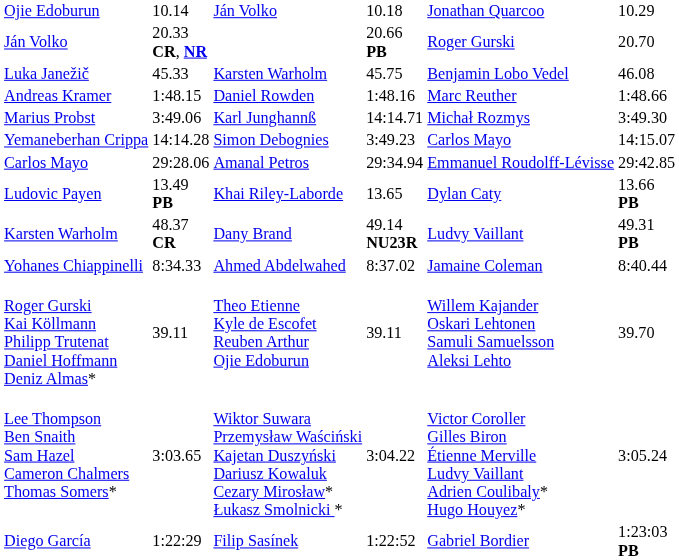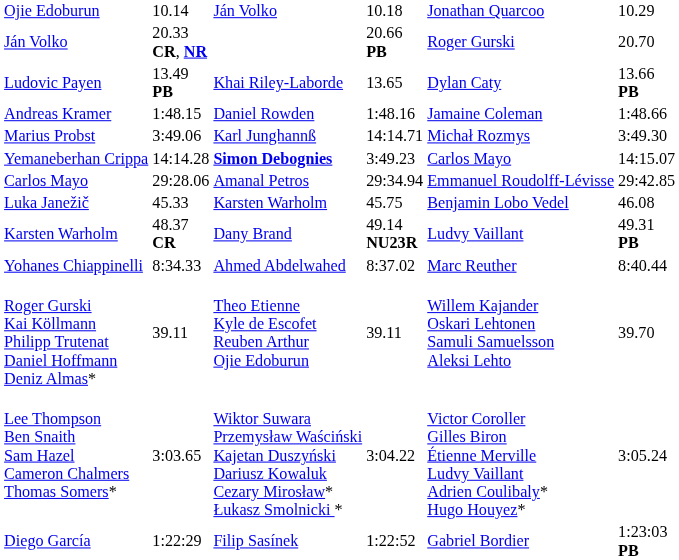 <table>
 <tr>
 <td></td>
 <td><a href='#'>Ojie Edoburun</a> <br> </td>
 <td>10.14</td>
 <td><a href='#'>Ján Volko</a> <br> </td>
 <td>10.18</td>
 <td><a href='#'>Jonathan Quarcoo</a> <br> </td>
 <td>10.29</td>
 </tr>
 <tr>
 <td></td>
 <td><a href='#'>Ján Volko</a> <br> </td>
 <td>20.33<br><strong>CR</strong>, <strong><a href='#'>NR</a></strong></td>
 <td> <br> </td>
 <td>20.66<br><strong>PB</strong></td>
 <td><a href='#'>Roger Gurski</a> <br> </td>
 <td>20.70</td>
 </tr>
 <tr>
 <td></td>
-<td><a href='#'>Luka Janežič</a> <br> </td>
-<td>45.33</td>
-<td><a href='#'>Karsten Warholm</a> <br> </td>
-<td>45.75</td>
-<td><a href='#'>Benjamin Lobo Vedel</a> <br> </td>
-<td>46.08</td>
+<td><a href='#'>Ludovic Payen</a><br></td>
+<td>13.49<br><strong>PB</strong></td>
+<td><a href='#'>Khai Riley-Laborde</a><br></td>
+<td>13.65</td>
+<td><a href='#'>Dylan Caty</a><br></td>
+<td>13.66<br><strong>PB</strong></td>
 </tr>
 <tr>
 <td></td>
 <td><a href='#'>Andreas Kramer</a> <br> </td>
 <td>1:48.15</td>
 <td><a href='#'>Daniel Rowden</a> <br> </td>
 <td>1:48.16</td>
-<td><a href='#'>Marc Reuther</a> <br> </td>
+<td><a href='#'>Jamaine Coleman</a> <br> </td>
 <td>1:48.66</td>
 </tr>
 <tr>
 <td></td>
 <td><a href='#'>Marius Probst</a><br></td>
 <td>3:49.06</td>
 <td><a href='#'>Karl Junghannß</a> <br> </td>
 <td>14:14.71</td>
 <td><a href='#'>Michał Rozmys</a><br></td>
 <td>3:49.30</td>
 </tr>
 <tr>
 <td></td>
 <td><a href='#'>Yemaneberhan Crippa</a> <br></td>
 <td>14:14.28</td>
-<td><a href='#'>Simon Debognies</a> <br></td>
+<td><strong><a href='#'>Simon Debognies</a> <br></strong></td>
 <td>3:49.23</td>
 <td><a href='#'>Carlos Mayo</a> <br></td>
 <td>14:15.07</td>
 </tr>
 <tr>
 <td></td>
 <td><a href='#'>Carlos Mayo</a> <br> </td>
 <td>29:28.06</td>
 <td><a href='#'>Amanal Petros</a> <br> </td>
 <td>29:34.94</td>
 <td><a href='#'>Emmanuel Roudolff-Lévisse</a> <br> </td>
 <td>29:42.85</td>
 </tr>
 <tr>
 <td></td>
-<td><a href='#'>Ludovic Payen</a><br></td>
-<td>13.49<br><strong>PB</strong></td>
-<td><a href='#'>Khai Riley-Laborde</a><br></td>
-<td>13.65</td>
-<td><a href='#'>Dylan Caty</a><br></td>
-<td>13.66<br><strong>PB</strong></td>
+<td><a href='#'>Luka Janežič</a> <br> </td>
+<td>45.33</td>
+<td><a href='#'>Karsten Warholm</a> <br> </td>
+<td>45.75</td>
+<td><a href='#'>Benjamin Lobo Vedel</a> <br> </td>
+<td>46.08</td>
 </tr>
 <tr>
 <td></td>
 <td><a href='#'>Karsten Warholm</a> <br> </td>
 <td>48.37<br><strong>CR</strong></td>
 <td><a href='#'>Dany Brand</a> <br> </td>
 <td>49.14<br><strong>NU23R</strong></td>
 <td><a href='#'>Ludvy Vaillant</a> <br> </td>
 <td>49.31<br><strong>PB</strong></td>
 </tr>
 <tr>
 <td></td>
 <td><a href='#'>Yohanes Chiappinelli</a> <br> </td>
 <td>8:34.33</td>
 <td><a href='#'>Ahmed Abdelwahed</a> <br> </td>
 <td>8:37.02</td>
-<td><a href='#'>Jamaine Coleman</a> <br> </td>
+<td><a href='#'>Marc Reuther</a> <br> </td>
 <td>8:40.44</td>
 </tr>
 <tr>
 <td></td>
 <td><br><a href='#'>Roger Gurski</a><br><a href='#'>Kai Köllmann</a><br><a href='#'>Philipp Trutenat</a><br><a href='#'>Daniel Hoffmann</a><br><a href='#'>Deniz Almas</a>*</td>
 <td>39.11</td>
 <td valign="top"><br><a href='#'>Theo Etienne</a><br><a href='#'>Kyle de Escofet</a><br><a href='#'>Reuben Arthur</a><br><a href='#'>Ojie Edoburun</a></td>
 <td>39.11</td>
 <td valign="top"><br><a href='#'>Willem Kajander</a><br><a href='#'>Oskari Lehtonen</a><br><a href='#'>Samuli Samuelsson</a><br><a href='#'>Aleksi Lehto</a></td>
 <td>39.70</td>
 </tr>
 <tr>
 <td></td>
 <td valign="top"><br><a href='#'>Lee Thompson</a><br><a href='#'>Ben Snaith</a><br><a href='#'>Sam Hazel</a><br><a href='#'>Cameron Chalmers</a><br><a href='#'>Thomas Somers</a>*</td>
 <td>3:03.65</td>
 <td valign="top"><br><a href='#'>Wiktor Suwara</a><br><a href='#'>Przemysław Waściński</a><br><a href='#'>Kajetan Duszyński</a><br><a href='#'>Dariusz Kowaluk</a><br><a href='#'>Cezary Mirosław</a>*<br><a href='#'>Łukasz Smolnicki </a>*</td>
 <td>3:04.22</td>
 <td valign="top"><br><a href='#'>Victor Coroller</a><br><a href='#'>Gilles Biron</a><br><a href='#'>Étienne Merville</a><br><a href='#'>Ludvy Vaillant</a><br><a href='#'>Adrien Coulibaly</a>*<br><a href='#'>Hugo Houyez</a>*</td>
 <td>3:05.24</td>
 </tr>
 <tr>
 <td></td>
 <td><a href='#'>Diego García</a> <br> </td>
 <td>1:22:29</td>
 <td><a href='#'>Filip Sasínek</a><br></td>
 <td>1:22:52</td>
 <td><a href='#'>Gabriel Bordier</a> <br> </td>
 <td>1:23:03<br><strong>PB</strong></td>
 </tr>
 </table>
